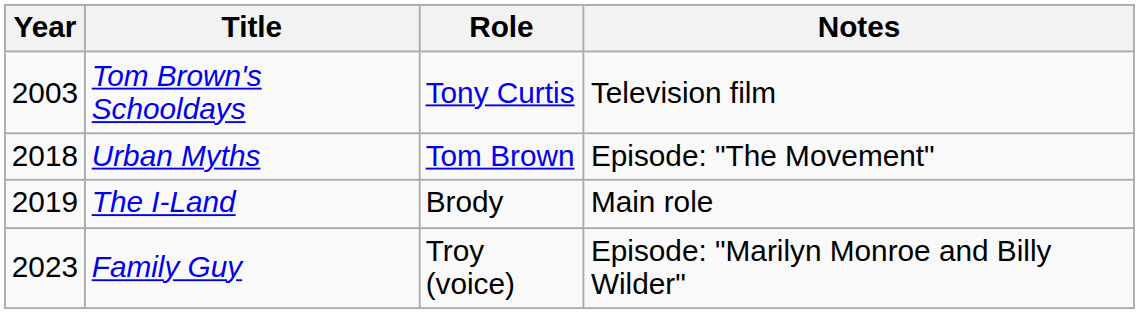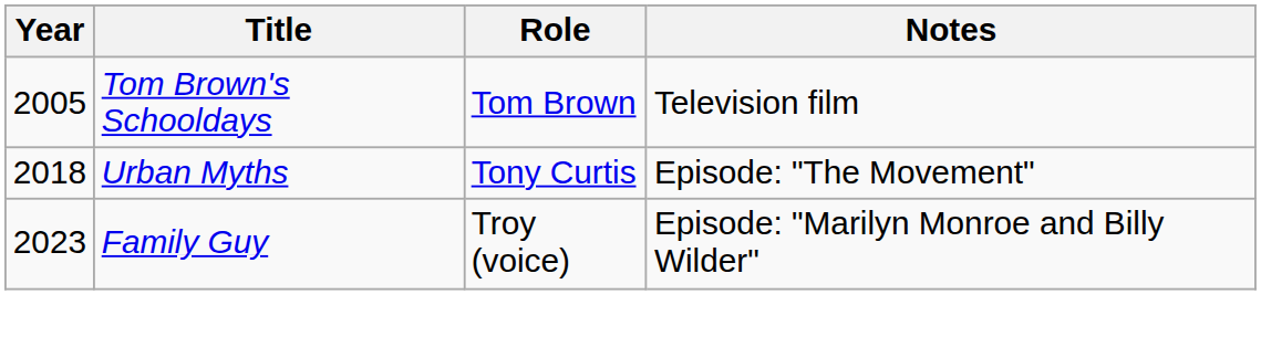 <table class="wikitable sortable">
 <tr>
 <th>Year</th>
 <th>Title</th>
 <th>Role</th>
 <th>Notes</th>
 </tr>
 <tr>
-<td>2003</td>
+<td>2005</td>
 <td><em><a href='#'>Tom Brown's Schooldays</a></em></td>
-<td><a href='#'>Tony Curtis</a></td>
+<td><a href='#'>Tom Brown</a></td>
 <td>Television film</td>
 </tr>
 <tr>
 <td>2018</td>
 <td><em><a href='#'>Urban Myths</a></em></td>
-<td><a href='#'>Tom Brown</a></td>
+<td><a href='#'>Tony Curtis</a></td>
 <td>Episode: "The Movement"</td>
-</tr>
-<tr>
-<td>2019</td>
-<td data-sort-value="I-Land, The"><em><a href='#'>The I-Land</a></em></td>
-<td>Brody</td>
-<td>Main role</td>
 </tr>
 <tr>
 <td>2023</td>
 <td><em><a href='#'>Family Guy</a></em></td>
 <td>Troy (voice)</td>
 <td>Episode: "Marilyn Monroe and Billy Wilder"</td>
 </tr>
 </table>
